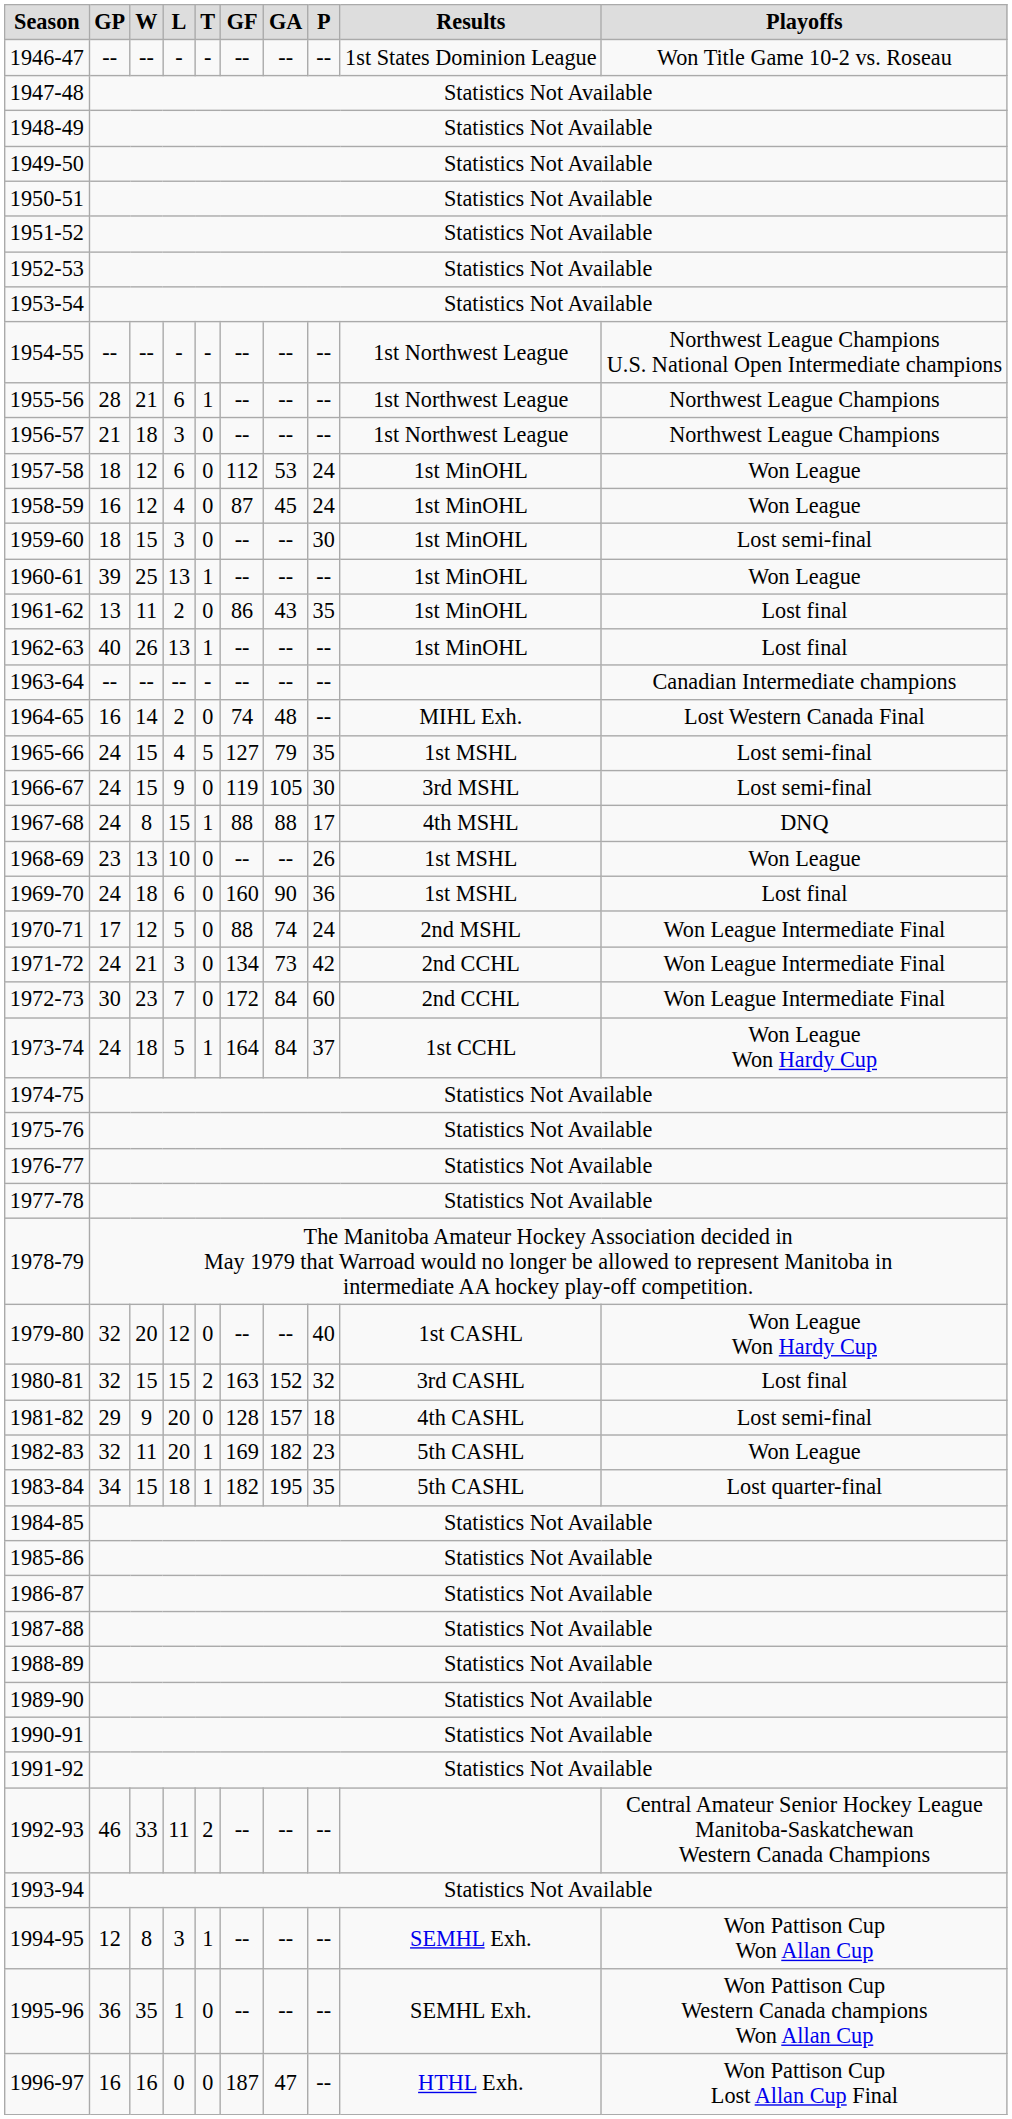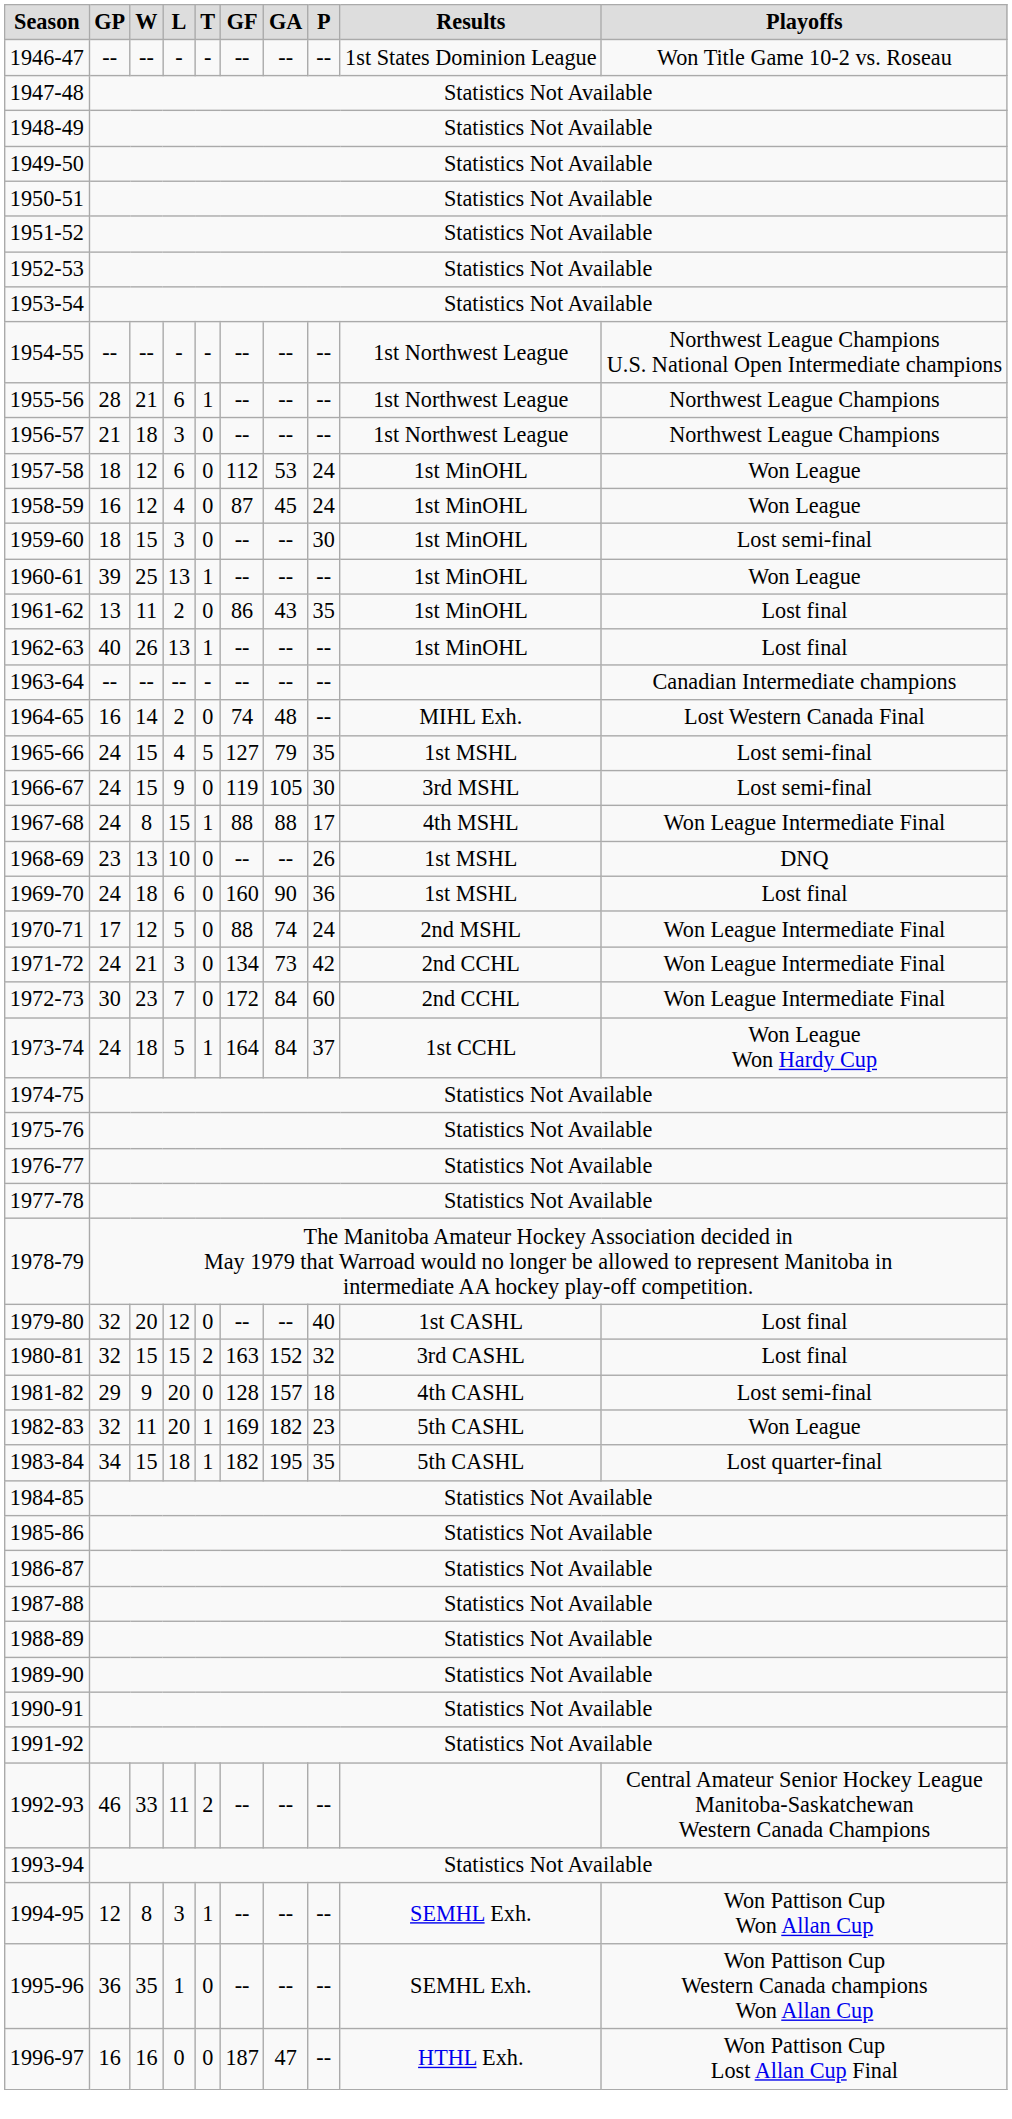 <table class="wikitable">
 <tr style="text-align:center; background:#ddd;">
 <td><strong>Season</strong></td>
 <td><strong>GP</strong></td>
 <td><strong>W</strong></td>
 <td><strong>L</strong></td>
 <td><strong>T</strong></td>
 <td><strong>GF</strong></td>
 <td><strong>GA</strong></td>
 <td><strong>P</strong></td>
 <td><strong>Results</strong></td>
 <td><strong>Playoffs</strong></td>
 </tr>
 <tr style="text-align:center;">
 <td>1946-47</td>
 <td>--</td>
 <td>--</td>
 <td>-</td>
 <td>-</td>
 <td>--</td>
 <td>--</td>
 <td>--</td>
 <td>1st States Dominion League</td>
 <td>Won Title Game 10-2 vs. Roseau</td>
 </tr>
 <tr style="text-align:center;">
 <td>1947-48</td>
 <td colspan="11">Statistics Not Available</td>
 </tr>
 <tr style="text-align:center;">
 <td>1948-49</td>
 <td colspan="11">Statistics Not Available</td>
 </tr>
 <tr style="text-align:center;">
 <td>1949-50</td>
 <td colspan="11">Statistics Not Available</td>
 </tr>
 <tr style="text-align:center;">
 <td>1950-51</td>
 <td colspan="11">Statistics Not Available</td>
 </tr>
 <tr style="text-align:center;">
 <td>1951-52</td>
 <td colspan="11">Statistics Not Available</td>
 </tr>
 <tr style="text-align:center;">
 <td>1952-53</td>
 <td colspan="11">Statistics Not Available</td>
 </tr>
 <tr style="text-align:center;">
 <td>1953-54</td>
 <td colspan="11">Statistics Not Available</td>
 </tr>
 <tr style="text-align:center;">
 <td>1954-55</td>
 <td>--</td>
 <td>--</td>
 <td>-</td>
 <td>-</td>
 <td>--</td>
 <td>--</td>
 <td>--</td>
 <td>1st Northwest League</td>
 <td>Northwest League Champions<br>U.S. National Open Intermediate champions</td>
 </tr>
 <tr style="text-align:center;">
 <td>1955-56</td>
 <td>28</td>
 <td>21</td>
 <td>6</td>
 <td>1</td>
 <td>--</td>
 <td>--</td>
 <td>--</td>
 <td>1st Northwest League</td>
 <td>Northwest League Champions</td>
 </tr>
 <tr style="text-align:center;">
 <td>1956-57</td>
 <td>21</td>
 <td>18</td>
 <td>3</td>
 <td>0</td>
 <td>--</td>
 <td>--</td>
 <td>--</td>
 <td>1st Northwest League</td>
 <td>Northwest League Champions</td>
 </tr>
 <tr style="text-align:center;">
 <td>1957-58</td>
 <td>18</td>
 <td>12</td>
 <td>6</td>
 <td>0</td>
 <td>112</td>
 <td>53</td>
 <td>24</td>
 <td>1st MinOHL</td>
 <td>Won League</td>
 </tr>
 <tr style="text-align:center;">
 <td>1958-59</td>
 <td>16</td>
 <td>12</td>
 <td>4</td>
 <td>0</td>
 <td>87</td>
 <td>45</td>
 <td>24</td>
 <td>1st MinOHL</td>
 <td>Won League</td>
 </tr>
 <tr style="text-align:center;">
 <td>1959-60</td>
 <td>18</td>
 <td>15</td>
 <td>3</td>
 <td>0</td>
 <td>--</td>
 <td>--</td>
 <td>30</td>
 <td>1st MinOHL</td>
 <td>Lost semi-final</td>
 </tr>
 <tr style="text-align:center;">
 <td>1960-61</td>
 <td>39</td>
 <td>25</td>
 <td>13</td>
 <td>1</td>
 <td>--</td>
 <td>--</td>
 <td>--</td>
 <td>1st MinOHL</td>
 <td>Won League</td>
 </tr>
 <tr style="text-align:center;">
 <td>1961-62</td>
 <td>13</td>
 <td>11</td>
 <td>2</td>
 <td>0</td>
 <td>86</td>
 <td>43</td>
 <td>35</td>
 <td>1st MinOHL</td>
 <td>Lost final</td>
 </tr>
 <tr style="text-align:center;">
 <td>1962-63</td>
 <td>40</td>
 <td>26</td>
 <td>13</td>
 <td>1</td>
 <td>--</td>
 <td>--</td>
 <td>--</td>
 <td>1st MinOHL</td>
 <td>Lost final</td>
 </tr>
 <tr style="text-align:center;">
 <td>1963-64</td>
 <td>--</td>
 <td>--</td>
 <td>--</td>
 <td>-</td>
 <td>--</td>
 <td>--</td>
 <td>--</td>
 <td></td>
 <td>Canadian Intermediate champions</td>
 </tr>
 <tr style="text-align:center;">
 <td>1964-65</td>
 <td>16</td>
 <td>14</td>
 <td>2</td>
 <td>0</td>
 <td>74</td>
 <td>48</td>
 <td>--</td>
 <td>MIHL Exh.</td>
 <td>Lost Western Canada Final</td>
 </tr>
 <tr style="text-align:center;">
 <td>1965-66</td>
 <td>24</td>
 <td>15</td>
 <td>4</td>
 <td>5</td>
 <td>127</td>
 <td>79</td>
 <td>35</td>
 <td>1st MSHL</td>
 <td>Lost semi-final</td>
 </tr>
 <tr style="text-align:center;">
 <td>1966-67</td>
 <td>24</td>
 <td>15</td>
 <td>9</td>
 <td>0</td>
 <td>119</td>
 <td>105</td>
 <td>30</td>
 <td>3rd MSHL</td>
 <td>Lost semi-final</td>
 </tr>
 <tr style="text-align:center;">
 <td>1967-68</td>
 <td>24</td>
 <td>8</td>
 <td>15</td>
 <td>1</td>
 <td>88</td>
 <td>88</td>
 <td>17</td>
 <td>4th MSHL</td>
-<td>DNQ</td>
+<td>Won League Intermediate Final</td>
 </tr>
 <tr style="text-align:center;">
 <td>1968-69</td>
 <td>23</td>
 <td>13</td>
 <td>10</td>
 <td>0</td>
 <td>--</td>
 <td>--</td>
 <td>26</td>
 <td>1st MSHL</td>
-<td>Won League</td>
+<td>DNQ</td>
 </tr>
 <tr style="text-align:center;">
 <td>1969-70</td>
 <td>24</td>
 <td>18</td>
 <td>6</td>
 <td>0</td>
 <td>160</td>
 <td>90</td>
 <td>36</td>
 <td>1st MSHL</td>
 <td>Lost final</td>
 </tr>
 <tr style="text-align:center;">
 <td>1970-71</td>
 <td>17</td>
 <td>12</td>
 <td>5</td>
 <td>0</td>
 <td>88</td>
 <td>74</td>
 <td>24</td>
 <td>2nd MSHL</td>
 <td>Won League Intermediate Final</td>
 </tr>
 <tr style="text-align:center;">
 <td>1971-72</td>
 <td>24</td>
 <td>21</td>
 <td>3</td>
 <td>0</td>
 <td>134</td>
 <td>73</td>
 <td>42</td>
 <td>2nd CCHL</td>
 <td>Won League Intermediate Final</td>
 </tr>
 <tr style="text-align:center;">
 <td>1972-73</td>
 <td>30</td>
 <td>23</td>
 <td>7</td>
 <td>0</td>
 <td>172</td>
 <td>84</td>
 <td>60</td>
 <td>2nd CCHL</td>
 <td>Won League Intermediate Final</td>
 </tr>
 <tr style="text-align:center;">
 <td>1973-74</td>
 <td>24</td>
 <td>18</td>
 <td>5</td>
 <td>1</td>
 <td>164</td>
 <td>84</td>
 <td>37</td>
 <td>1st CCHL</td>
 <td>Won League<br>Won <a href='#'>Hardy Cup</a></td>
 </tr>
 <tr style="text-align:center;">
 <td>1974-75</td>
 <td colspan="11">Statistics Not Available</td>
 </tr>
 <tr style="text-align:center;">
 <td>1975-76</td>
 <td colspan="11">Statistics Not Available</td>
 </tr>
 <tr style="text-align:center;">
 <td>1976-77</td>
 <td colspan="11">Statistics Not Available</td>
 </tr>
 <tr style="text-align:center;">
 <td>1977-78</td>
 <td colspan="11">Statistics Not Available</td>
 </tr>
 <tr style="text-align:center;">
 <td>1978-79</td>
 <td colspan="11">The Manitoba Amateur Hockey Association decided in<br>May 1979 that Warroad would no longer be allowed to represent Manitoba in<br>intermediate AA hockey play-off competition.</td>
 </tr>
 <tr style="text-align:center;">
 <td>1979-80</td>
 <td>32</td>
 <td>20</td>
 <td>12</td>
 <td>0</td>
 <td>--</td>
 <td>--</td>
 <td>40</td>
 <td>1st CASHL</td>
-<td>Won League<br>Won <a href='#'>Hardy Cup</a></td>
+<td>Lost final</td>
 </tr>
 <tr style="text-align:center;">
 <td>1980-81</td>
 <td>32</td>
 <td>15</td>
 <td>15</td>
 <td>2</td>
 <td>163</td>
 <td>152</td>
 <td>32</td>
 <td>3rd CASHL</td>
 <td>Lost final</td>
 </tr>
 <tr style="text-align:center;">
 <td>1981-82</td>
 <td>29</td>
 <td>9</td>
 <td>20</td>
 <td>0</td>
 <td>128</td>
 <td>157</td>
 <td>18</td>
 <td>4th CASHL</td>
 <td>Lost semi-final</td>
 </tr>
 <tr style="text-align:center;">
 <td>1982-83</td>
 <td>32</td>
 <td>11</td>
 <td>20</td>
 <td>1</td>
 <td>169</td>
 <td>182</td>
 <td>23</td>
 <td>5th CASHL</td>
 <td>Won League</td>
 </tr>
 <tr style="text-align:center;">
 <td>1983-84</td>
 <td>34</td>
 <td>15</td>
 <td>18</td>
 <td>1</td>
 <td>182</td>
 <td>195</td>
 <td>35</td>
 <td>5th CASHL</td>
 <td>Lost quarter-final</td>
 </tr>
 <tr style="text-align:center;">
 <td>1984-85</td>
 <td colspan="11">Statistics Not Available</td>
 </tr>
 <tr style="text-align:center;">
 <td>1985-86</td>
 <td colspan="11">Statistics Not Available</td>
 </tr>
 <tr style="text-align:center;">
 <td>1986-87</td>
 <td colspan="11">Statistics Not Available</td>
 </tr>
 <tr style="text-align:center;">
 <td>1987-88</td>
 <td colspan="11">Statistics Not Available</td>
 </tr>
 <tr style="text-align:center;">
 <td>1988-89</td>
 <td colspan="11">Statistics Not Available</td>
 </tr>
 <tr style="text-align:center;">
 <td>1989-90</td>
 <td colspan="11">Statistics Not Available</td>
 </tr>
 <tr style="text-align:center;">
 <td>1990-91</td>
 <td colspan="11">Statistics Not Available</td>
 </tr>
 <tr style="text-align:center;">
 <td>1991-92</td>
 <td colspan="11">Statistics Not Available</td>
 </tr>
 <tr style="text-align:center;">
 <td>1992-93</td>
 <td>46</td>
 <td>33</td>
 <td>11</td>
 <td>2</td>
 <td>--</td>
 <td>--</td>
 <td>--</td>
 <td></td>
 <td>Central Amateur Senior Hockey League<br>Manitoba-Saskatchewan<br>Western Canada Champions</td>
 </tr>
 <tr style="text-align:center;">
 <td>1993-94</td>
 <td colspan="11">Statistics Not Available</td>
 </tr>
 <tr style="text-align:center;">
 <td>1994-95</td>
 <td>12</td>
 <td>8</td>
 <td>3</td>
 <td>1</td>
 <td>--</td>
 <td>--</td>
 <td>--</td>
 <td><a href='#'>SEMHL</a> Exh.</td>
 <td>Won Pattison Cup<br>Won <a href='#'>Allan Cup</a></td>
 </tr>
 <tr style="text-align:center;">
 <td>1995-96</td>
 <td>36</td>
 <td>35</td>
 <td>1</td>
 <td>0</td>
 <td>--</td>
 <td>--</td>
 <td>--</td>
 <td>SEMHL Exh.</td>
 <td>Won Pattison Cup<br>Western Canada champions<br>Won <a href='#'>Allan Cup</a></td>
 </tr>
 <tr style="text-align:center;">
 <td>1996-97</td>
 <td>16</td>
 <td>16</td>
 <td>0</td>
 <td>0</td>
 <td>187</td>
 <td>47</td>
 <td>--</td>
 <td><a href='#'>HTHL</a> Exh.</td>
 <td>Won Pattison Cup<br>Lost <a href='#'>Allan Cup</a> Final</td>
 </tr>
 </table>
